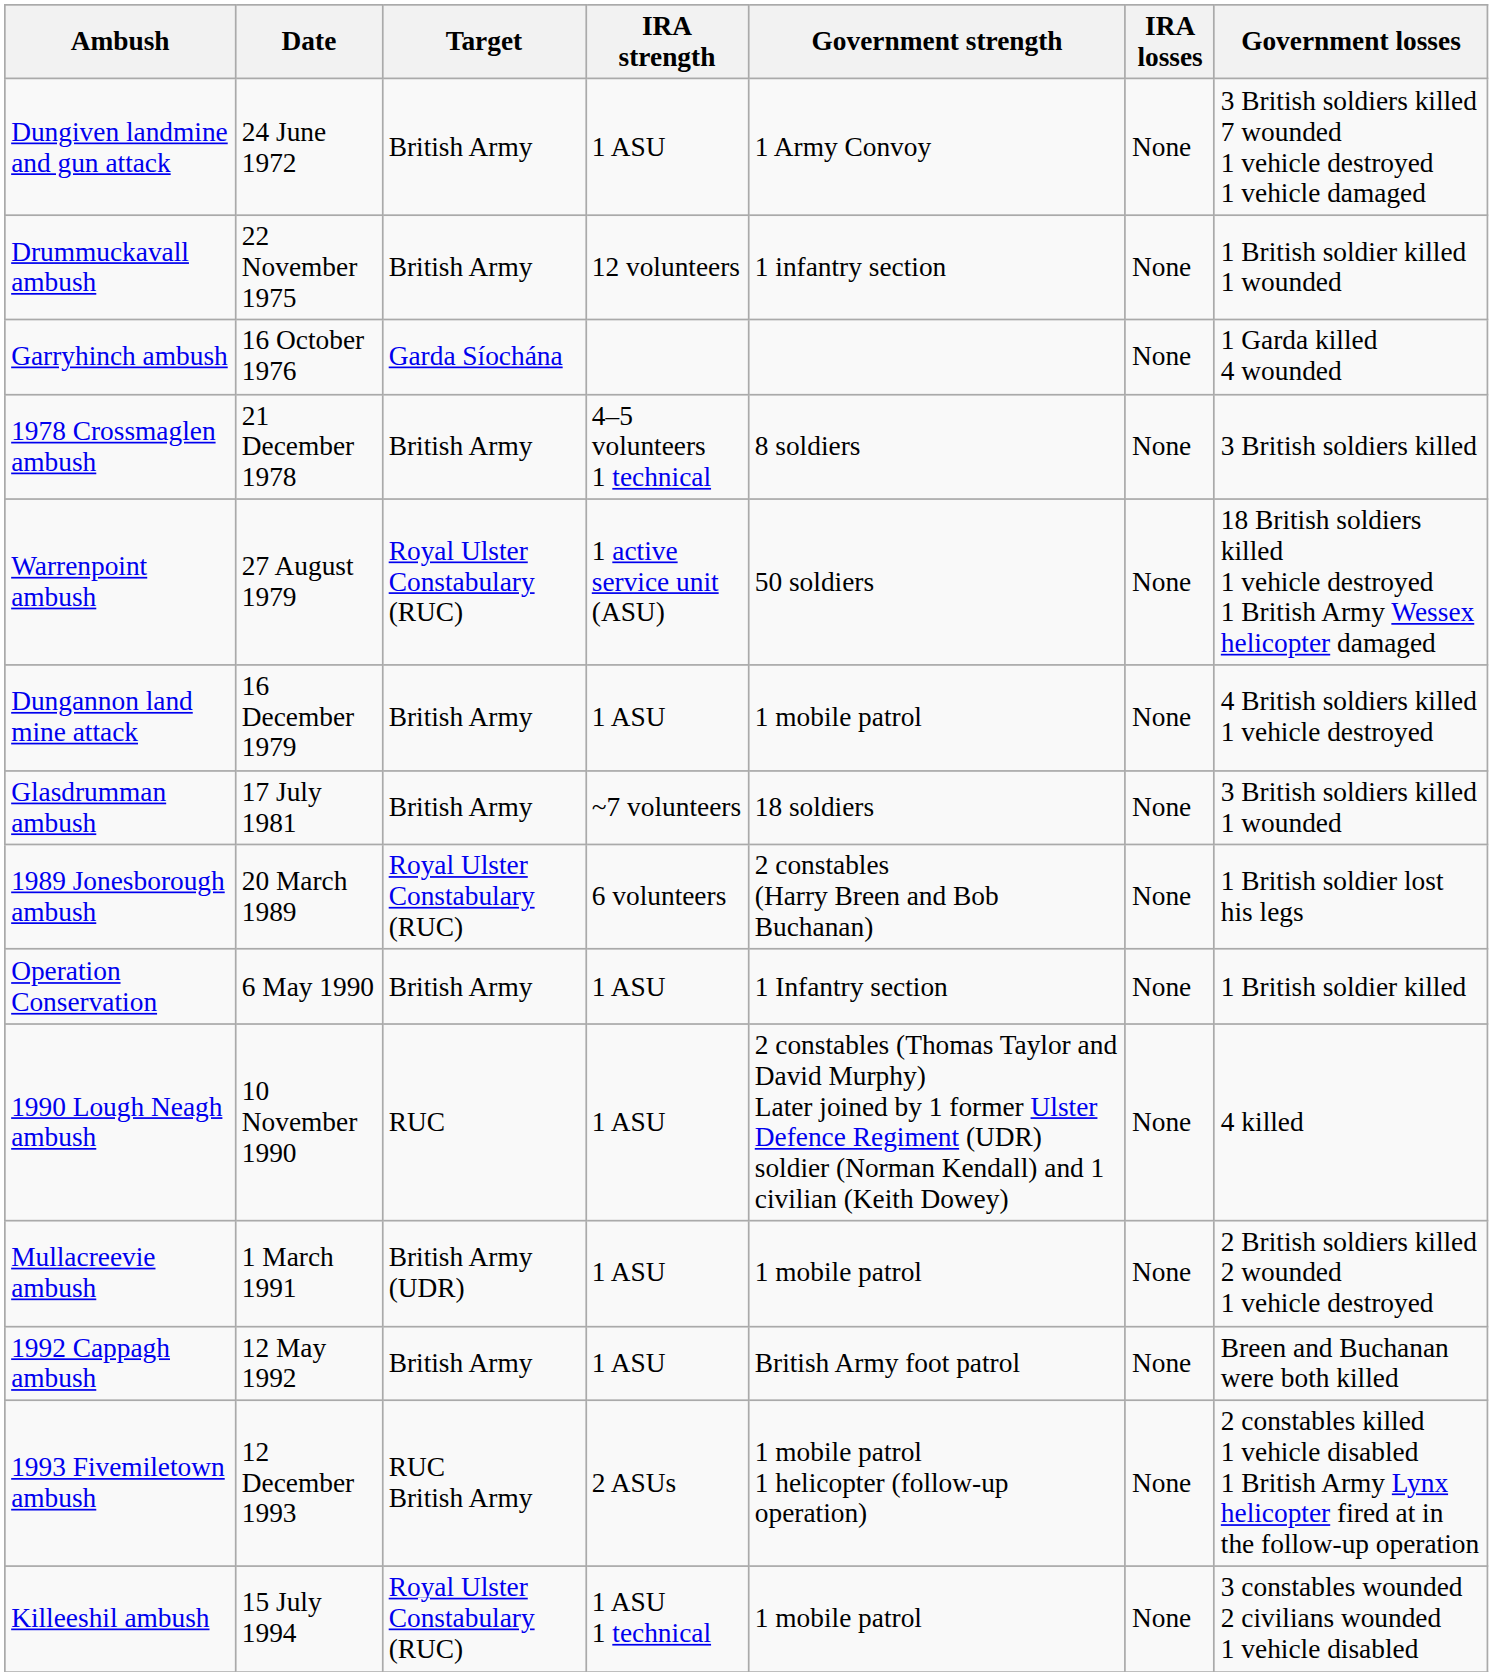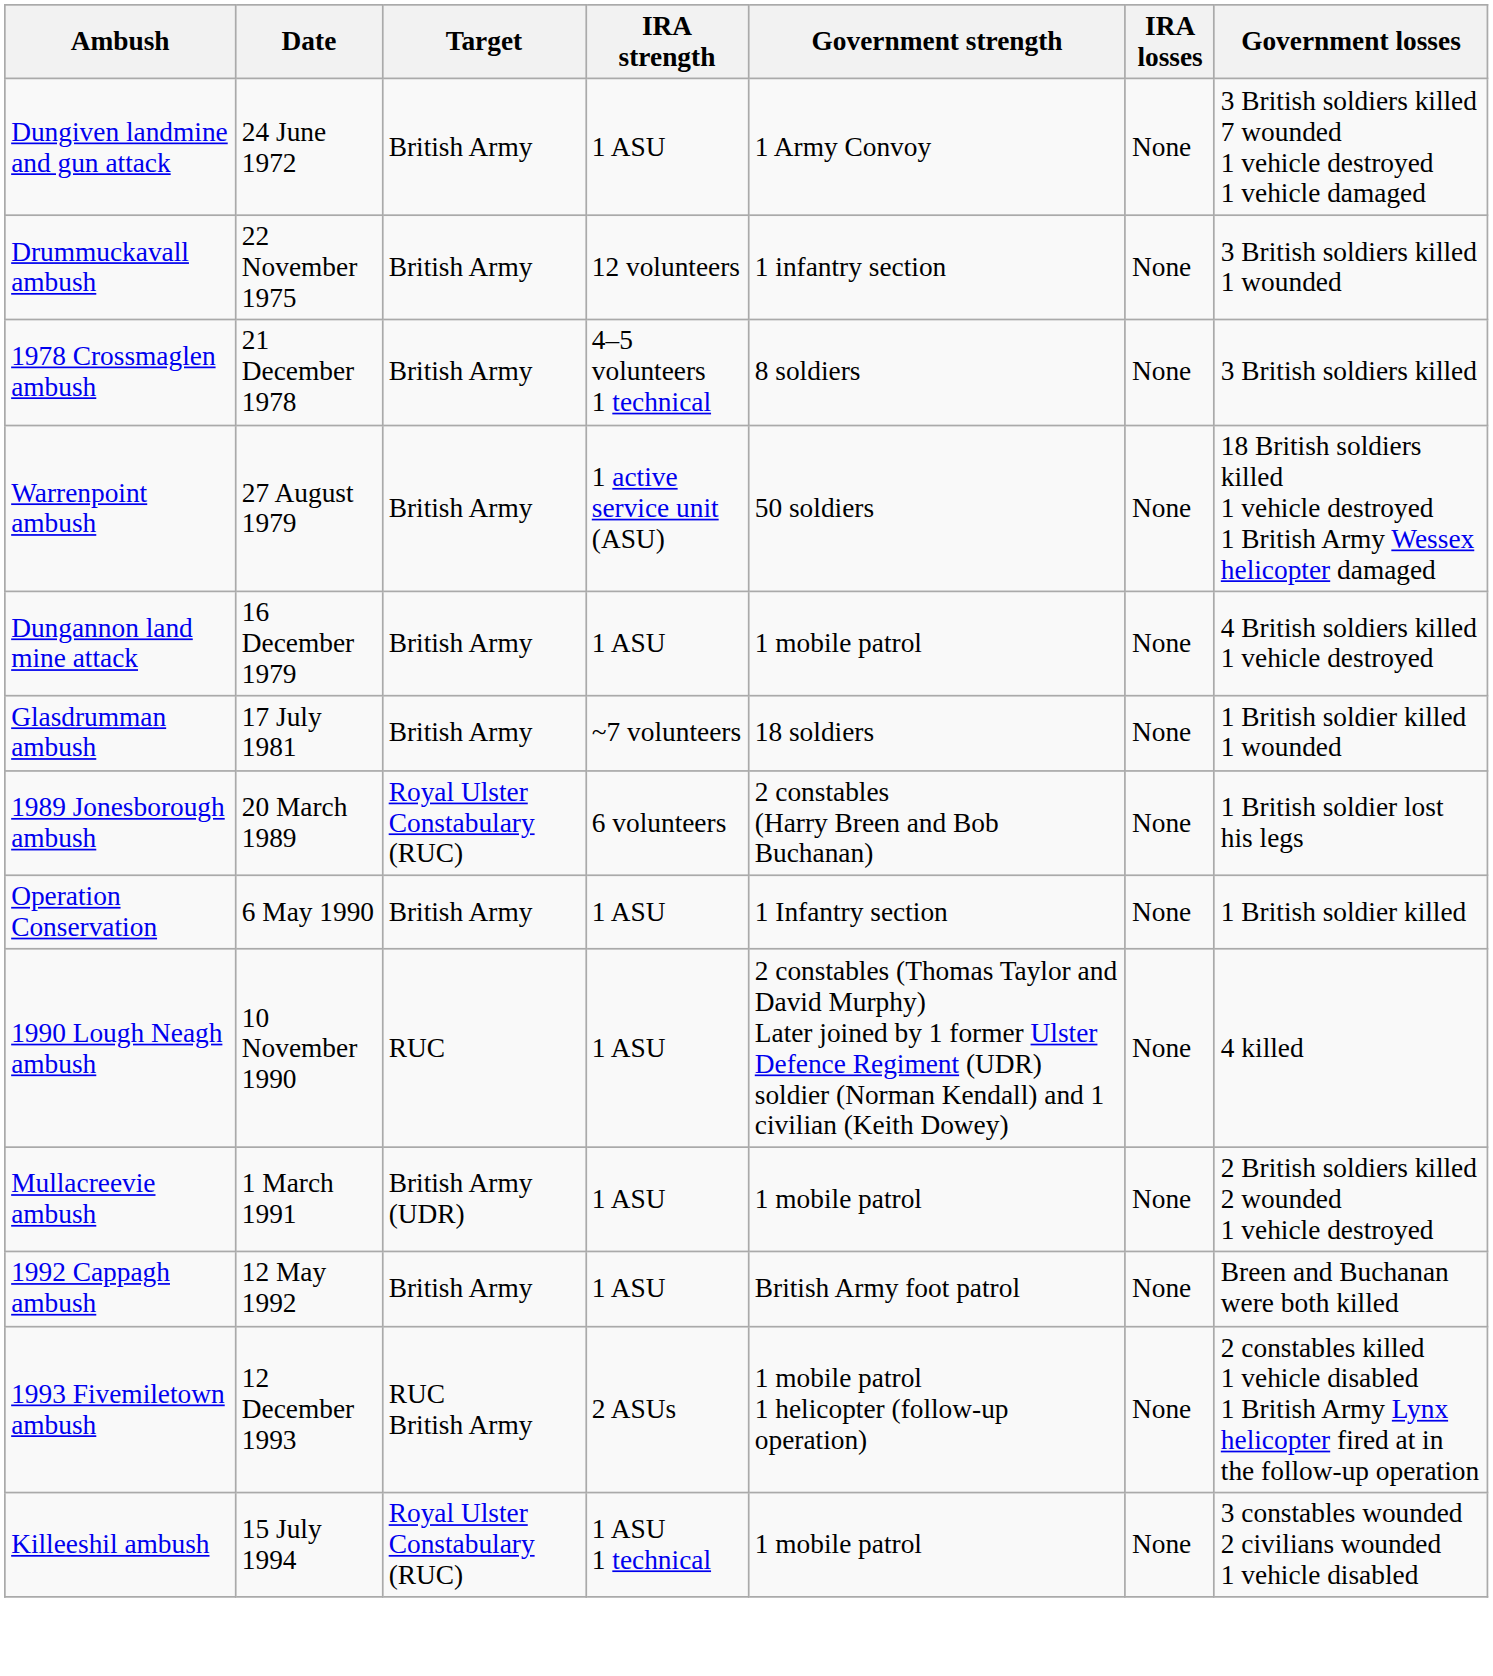 <table class="wikitable">
 <tr>
 <th>Ambush</th>
 <th>Date</th>
 <th>Target</th>
 <th>IRA strength</th>
 <th>Government strength</th>
 <th>IRA losses</th>
 <th>Government losses</th>
 </tr>
 <tr>
 <td><a href='#'>Dungiven landmine and gun attack</a></td>
 <td>24 June 1972</td>
 <td>British Army</td>
 <td>1 ASU</td>
 <td>1 Army Convoy</td>
 <td>None</td>
 <td>3 British soldiers killed<br>7 wounded<br>1 vehicle destroyed<br> 1 vehicle damaged</td>
 </tr>
 <tr>
 <td><a href='#'>Drummuckavall ambush</a></td>
 <td>22 November 1975</td>
 <td>British Army</td>
 <td>12 volunteers</td>
 <td>1 infantry section</td>
 <td>None</td>
-<td>1 British soldier killed<br>1 wounded</td>
-</tr>
-<tr>
-<td><a href='#'>Garryhinch ambush</a></td>
-<td>16 October 1976</td>
-<td><a href='#'>Garda Síochána</a></td>
-<td></td>
-<td></td>
-<td>None</td>
-<td>1 Garda killed<br> 4 wounded</td>
+<td>3 British soldiers killed<br>1 wounded</td>
 </tr>
 <tr>
 <td><a href='#'>1978 Crossmaglen ambush</a></td>
 <td>21 December 1978</td>
 <td>British Army</td>
 <td>4–5 volunteers<br>1 <a href='#'>technical</a></td>
 <td>8 soldiers</td>
 <td>None</td>
 <td>3 British soldiers killed</td>
 </tr>
 <tr>
 <td><a href='#'>Warrenpoint ambush</a></td>
 <td>27 August 1979</td>
-<td><a href='#'>Royal Ulster Constabulary</a> (RUC)</td>
+<td>British Army</td>
 <td>1 <a href='#'>active service unit</a> (ASU)</td>
 <td>50 soldiers</td>
 <td>None</td>
 <td>18 British soldiers killed<br>1 vehicle destroyed<br>1 British Army <a href='#'>Wessex helicopter</a> damaged</td>
 </tr>
 <tr>
 <td><a href='#'>Dungannon land mine attack</a></td>
 <td>16 December 1979</td>
 <td>British Army</td>
 <td>1 ASU</td>
 <td>1 mobile patrol</td>
 <td>None</td>
 <td>4 British soldiers killed<br>1 vehicle destroyed<br></td>
 </tr>
 <tr>
 <td><a href='#'>Glasdrumman ambush</a></td>
 <td>17 July 1981</td>
 <td>British Army</td>
 <td>~7 volunteers</td>
 <td>18 soldiers</td>
 <td>None</td>
-<td>3 British soldiers killed<br>1 wounded</td>
+<td>1 British soldier killed<br>1 wounded</td>
 </tr>
 <tr>
 <td><a href='#'>1989 Jonesborough ambush</a></td>
 <td>20 March 1989</td>
 <td><a href='#'>Royal Ulster Constabulary</a> (RUC)</td>
 <td>6 volunteers</td>
 <td>2 constables<br>(Harry Breen and Bob Buchanan)</td>
 <td>None</td>
 <td>1 British soldier lost his legs</td>
 </tr>
 <tr>
 <td><a href='#'>Operation Conservation</a></td>
 <td>6 May 1990</td>
 <td>British Army</td>
 <td>1 ASU</td>
 <td>1 Infantry section</td>
 <td>None</td>
 <td>1 British soldier killed</td>
 </tr>
 <tr>
 <td><a href='#'>1990 Lough Neagh ambush</a></td>
 <td>10 November 1990</td>
 <td>RUC</td>
 <td>1 ASU</td>
 <td>2 constables (Thomas Taylor and David Murphy)<br>Later joined by 1 former <a href='#'>Ulster Defence Regiment</a> (UDR) soldier (Norman Kendall) and 1 civilian (Keith Dowey)</td>
 <td>None</td>
 <td>4  killed</td>
 </tr>
 <tr>
 <td><a href='#'>Mullacreevie ambush</a></td>
 <td>1 March 1991</td>
 <td>British Army (UDR)</td>
 <td>1 ASU</td>
 <td>1 mobile patrol</td>
 <td>None</td>
 <td>2 British soldiers killed<br>2 wounded<br>1 vehicle destroyed</td>
 </tr>
 <tr>
 <td><a href='#'>1992 Cappagh ambush</a></td>
 <td>12 May 1992</td>
 <td>British Army</td>
 <td>1 ASU</td>
 <td>British Army foot patrol</td>
 <td>None</td>
 <td>Breen and Buchanan were both killed</td>
 </tr>
 <tr>
 <td><a href='#'>1993 Fivemiletown ambush</a></td>
 <td>12 December 1993</td>
 <td>RUC<br>British Army</td>
 <td>2 ASUs</td>
 <td>1 mobile patrol<br>1 helicopter (follow-up operation)</td>
 <td>None</td>
 <td>2 constables killed<br>1 vehicle disabled<br>1 British Army <a href='#'>Lynx helicopter</a> fired at in the follow-up operation</td>
 </tr>
 <tr>
 <td><a href='#'>Killeeshil ambush</a></td>
 <td>15 July 1994</td>
 <td><a href='#'>Royal Ulster Constabulary</a> (RUC)</td>
 <td>1 ASU<br>1 <a href='#'>technical</a></td>
 <td>1 mobile patrol</td>
 <td>None</td>
 <td>3 constables wounded<br>2 civilians wounded<br>1 vehicle disabled</td>
 </tr>
 </table>
